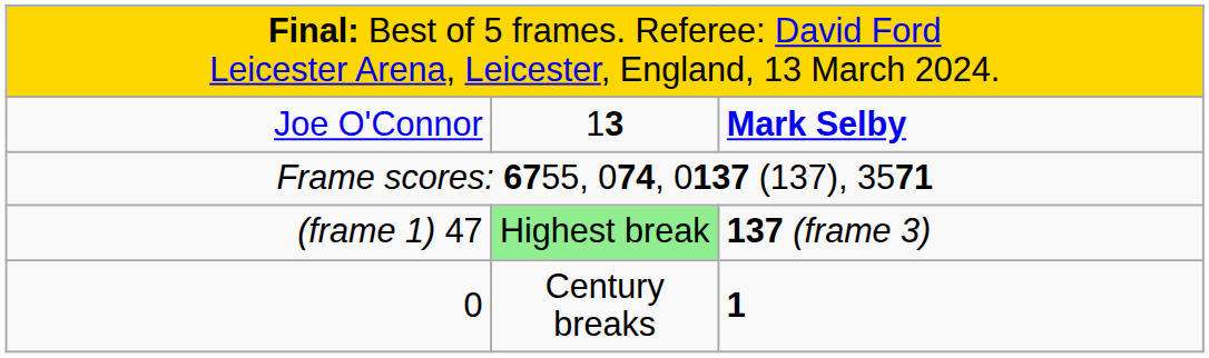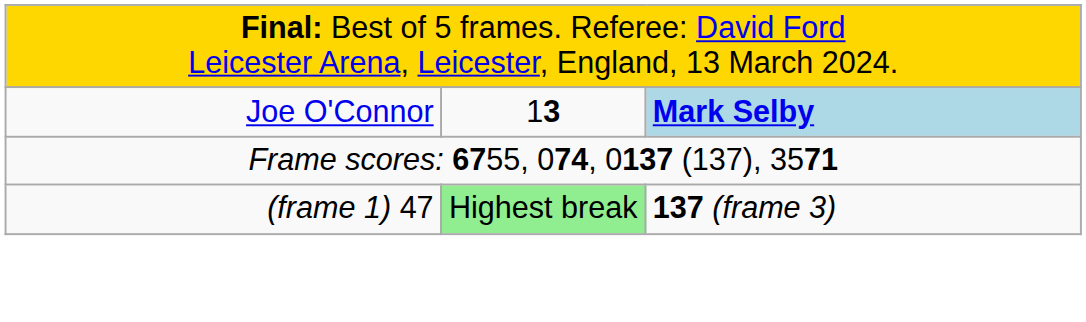 <table class="wikitable" style="margin: 1em auto 1em auto;">
 <tr>
 <td colspan="3" align="center" bgcolor="#ffd700"><strong>Final:</strong> Best of 5 frames. Referee: <a href='#'>David Ford</a><br> <a href='#'>Leicester Arena</a>, <a href='#'>Leicester</a>, England, 13 March 2024.</td>
 </tr>
 <tr>
 <td width="220" align="right"><a href='#'>Joe O'Connor</a><br></td>
 <td width="100" align="center">1<strong>3</strong></td>
-<td width="220"><strong><a href='#'>Mark Selby</a></strong><br></td>
+<td width="220" style="background: lightblue;"><strong><a href='#'>Mark Selby</a></strong><br></td>
 </tr>
 <tr>
 <td colspan="3" align="center"><em>Frame scores:</em> <strong>67</strong>55, 0<strong>74</strong>, 0<strong>137</strong> (137), 35<strong>71</strong></td>
 </tr>
 <tr>
 <td align="right"><em>(frame 1)</em> 47</td>
 <td align="center" style="background: lightgreen;">Highest break</td>
 <td><strong>137</strong> <em>(frame 3)</em></td>
 </tr>
-<tr>
-<td align="right">0</td>
-<td align="center">Century breaks</td>
-<td><strong>1</strong></td>
-</tr>
 </table>
